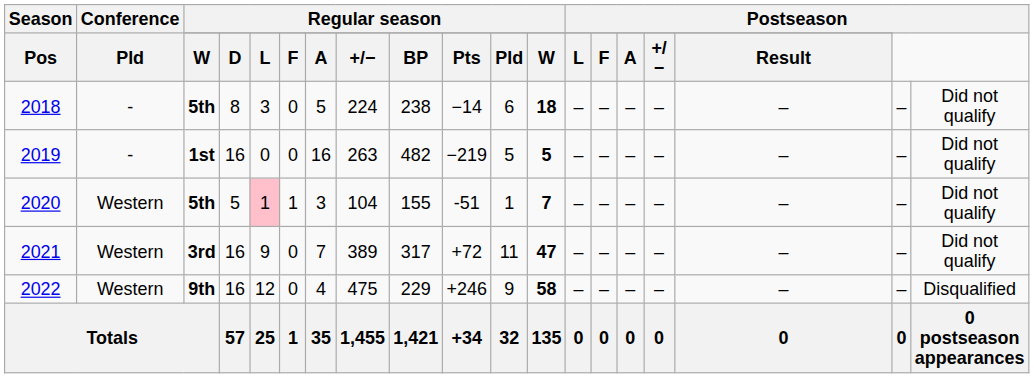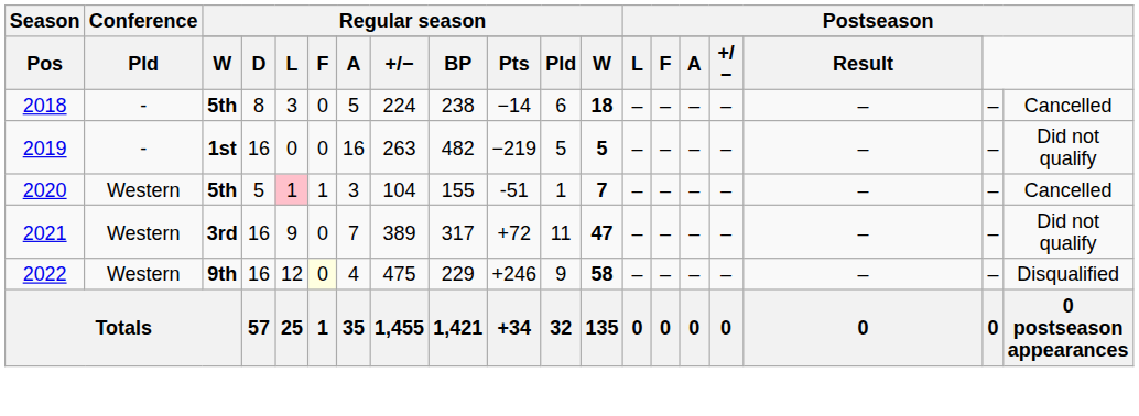 <table class="wikitable" style="text-align:center; font-size: 95%">
 <tr>
 <th rowspan="2">Season</th>
 <th rowspan="2">Conference</th>
 <th colspan="10">Regular season</th>
 <th colspan="8">Postseason</th>
 </tr>
 <tr {| class="wikitable" style="text-align:center;">
 </tr>
 <tr border=1 cellpadding=5 cellspacing=0>
 <th style="width:20px;">Pos</th>
 <th style="width:20px;">Pld</th>
 <th style="width:20px;">W</th>
 <th style="width:20px;">D</th>
 <th style="width:20px;">L</th>
 <th style="width:20px;">F</th>
 <th style="width:20px;">A</th>
 <th style="width:25px;">+/−</th>
 <th style="width:20px;">BP</th>
 <th style="width:20px;">Pts</th>
 <th style="width:20px;">Pld</th>
 <th style="width:20px;">W</th>
 <th style="width:20px;">L</th>
 <th style="width:20px;">F</th>
 <th style="width:20px;">A</th>
 <th style="width:25px;">+/−</th>
 <th style="width:20em; text-align:centre;">Result</th>
 </tr>
 <tr>
 <td><a href='#'>2018</a></td>
 <td>-</td>
 <td><strong>5th</strong></td>
 <td>8</td>
 <td>3</td>
 <td>0</td>
 <td>5</td>
 <td>224</td>
 <td>238</td>
 <td>−14</td>
 <td>6</td>
 <td><strong>18</strong></td>
 <td>–</td>
 <td>–</td>
 <td>–</td>
 <td>–</td>
 <td>–</td>
 <td>–</td>
-<td>Did not qualify</td>
+<td>Cancelled</td>
 </tr>
 <tr>
 <td><a href='#'>2019</a></td>
 <td>-</td>
 <td><strong>1st</strong></td>
 <td>16</td>
 <td>0</td>
 <td>0</td>
 <td>16</td>
 <td>263</td>
 <td>482</td>
 <td>−219</td>
 <td>5</td>
 <td><strong>5</strong></td>
 <td>–</td>
 <td>–</td>
 <td>–</td>
 <td>–</td>
 <td>–</td>
 <td>–</td>
 <td>Did not qualify</td>
 </tr>
 <tr>
 <td><a href='#'>2020</a></td>
 <td>Western</td>
 <td><strong>5th</strong></td>
 <td>5</td>
 <td style="background: pink;">1</td>
 <td>1</td>
 <td>3</td>
 <td>104</td>
 <td>155</td>
 <td>-51</td>
 <td>1</td>
 <td><strong>7</strong></td>
 <td>–</td>
 <td>–</td>
 <td>–</td>
 <td>–</td>
 <td>–</td>
 <td>–</td>
-<td>Did not qualify</td>
+<td>Cancelled</td>
 </tr>
 <tr>
 <td><a href='#'>2021</a></td>
 <td>Western</td>
 <td><strong>3rd</strong></td>
 <td>16</td>
 <td>9</td>
 <td>0</td>
 <td>7</td>
 <td>389</td>
 <td>317</td>
 <td>+72</td>
 <td>11</td>
 <td><strong>47</strong></td>
 <td>–</td>
 <td>–</td>
 <td>–</td>
 <td>–</td>
 <td>–</td>
 <td>–</td>
 <td>Did not qualify</td>
 </tr>
 <tr>
 <td><a href='#'>2022</a></td>
 <td>Western</td>
 <td><strong>9th</strong></td>
 <td>16</td>
 <td>12</td>
-<td>0</td>
+<td style="background: lightyellow;">0</td>
 <td>4</td>
 <td>475</td>
 <td>229</td>
 <td>+246</td>
 <td>9</td>
 <td><strong>58</strong></td>
 <td>–</td>
 <td>–</td>
 <td>–</td>
 <td>–</td>
 <td>–</td>
 <td>–</td>
 <td>Disqualified </td>
 </tr>
 <tr align="center">
 <th colspan="3">Totals</th>
 <th>57</th>
 <th>25</th>
 <th>1</th>
 <th>35</th>
 <th>1,455</th>
 <th>1,421</th>
 <th>+34</th>
 <th>32</th>
 <th>135</th>
 <th>0</th>
 <th>0</th>
 <th>0</th>
 <th>0</th>
 <th>0</th>
 <th>0</th>
 <th>0 postseason appearances</th>
 </tr>
 </table>
